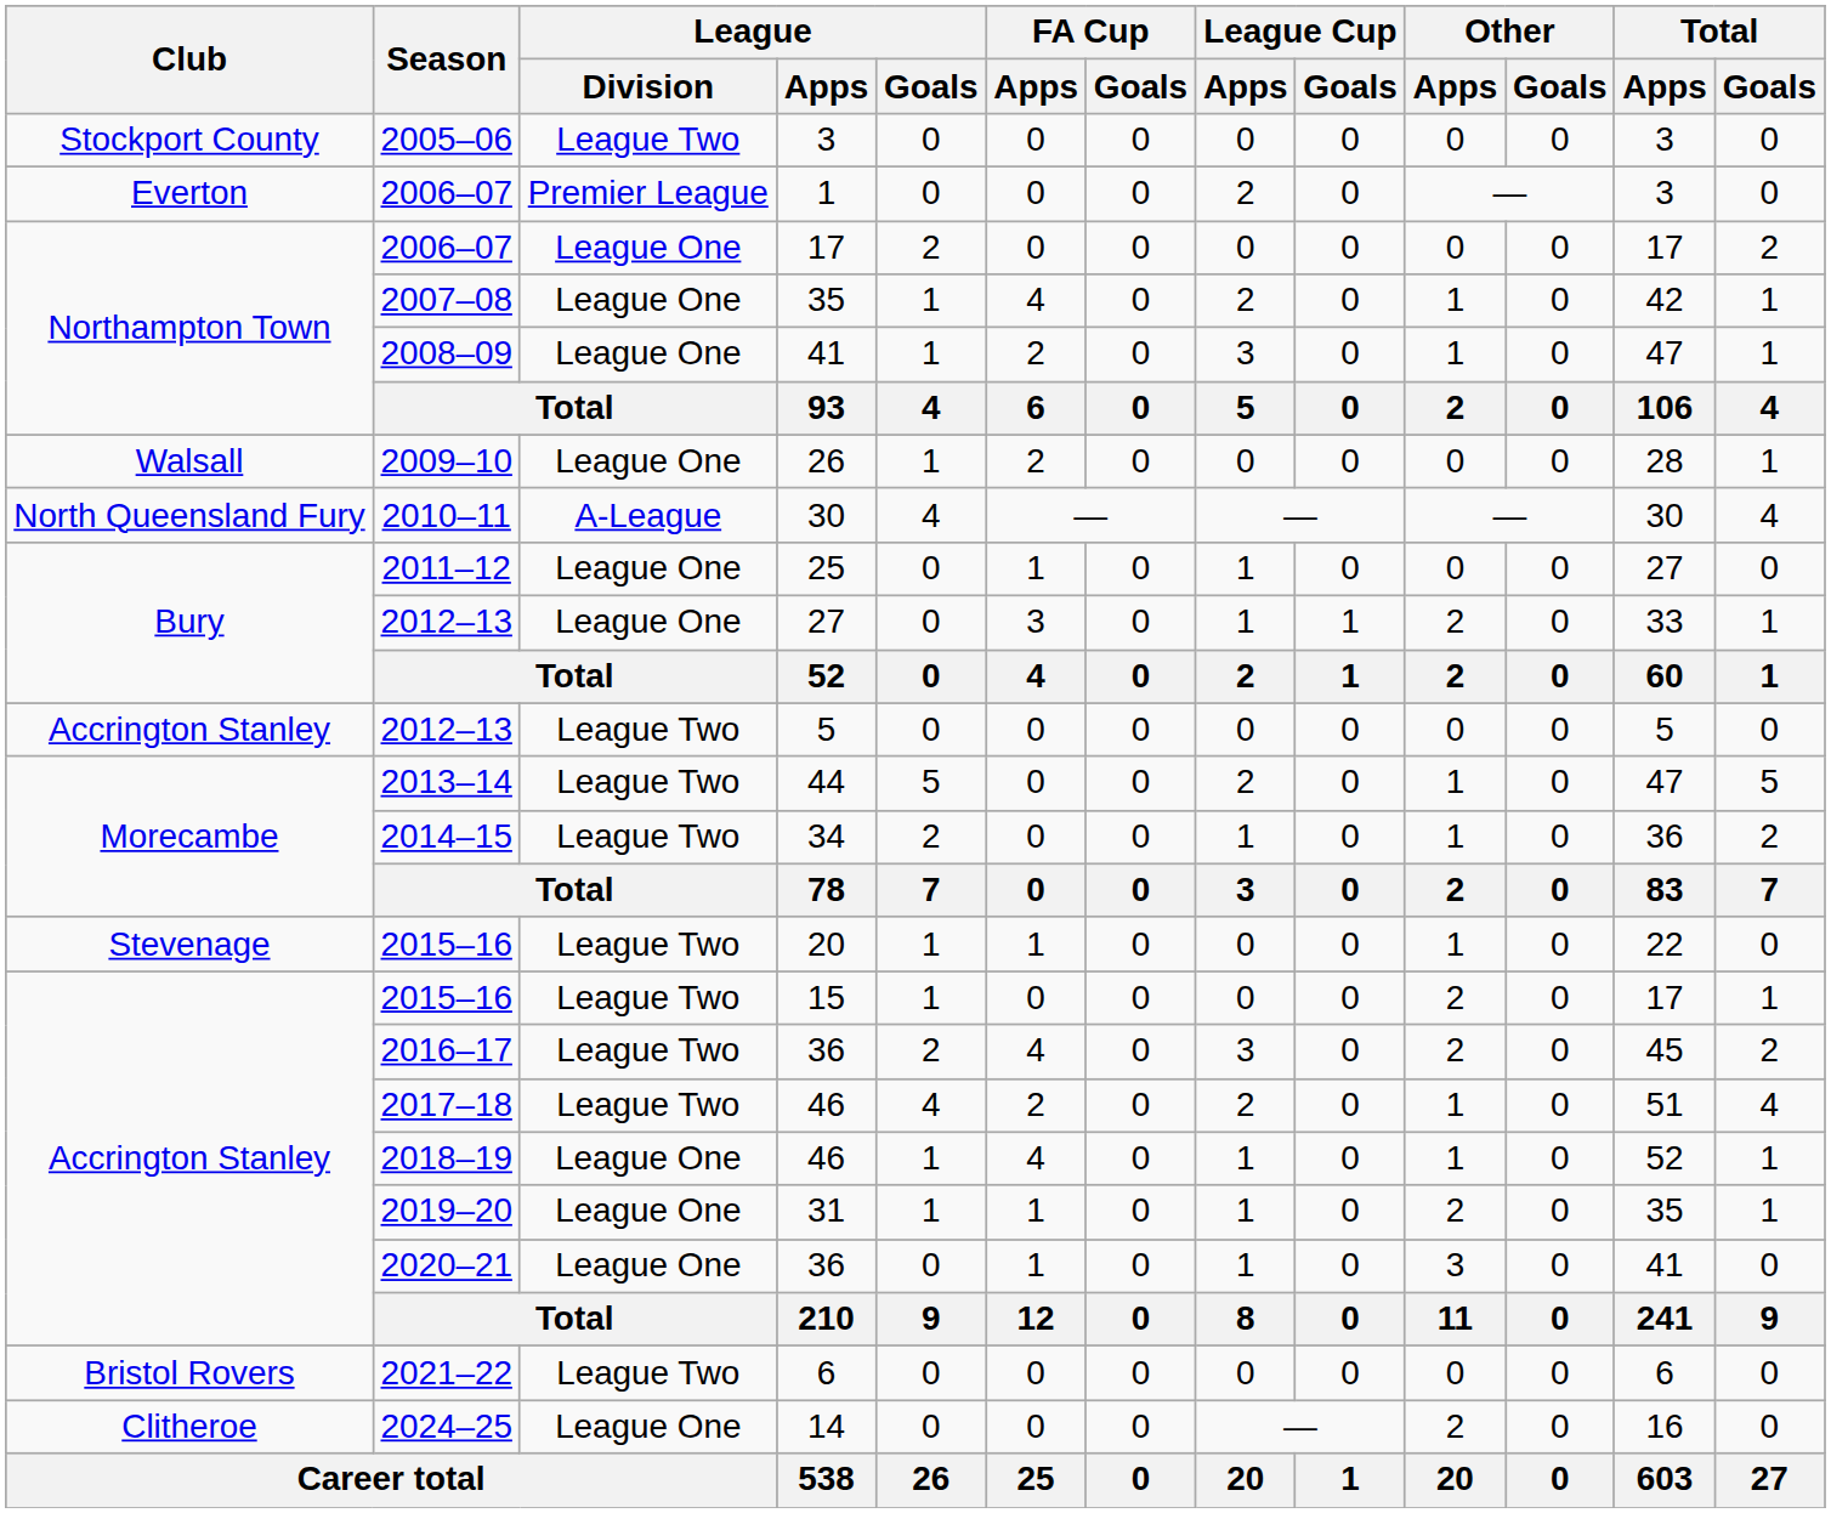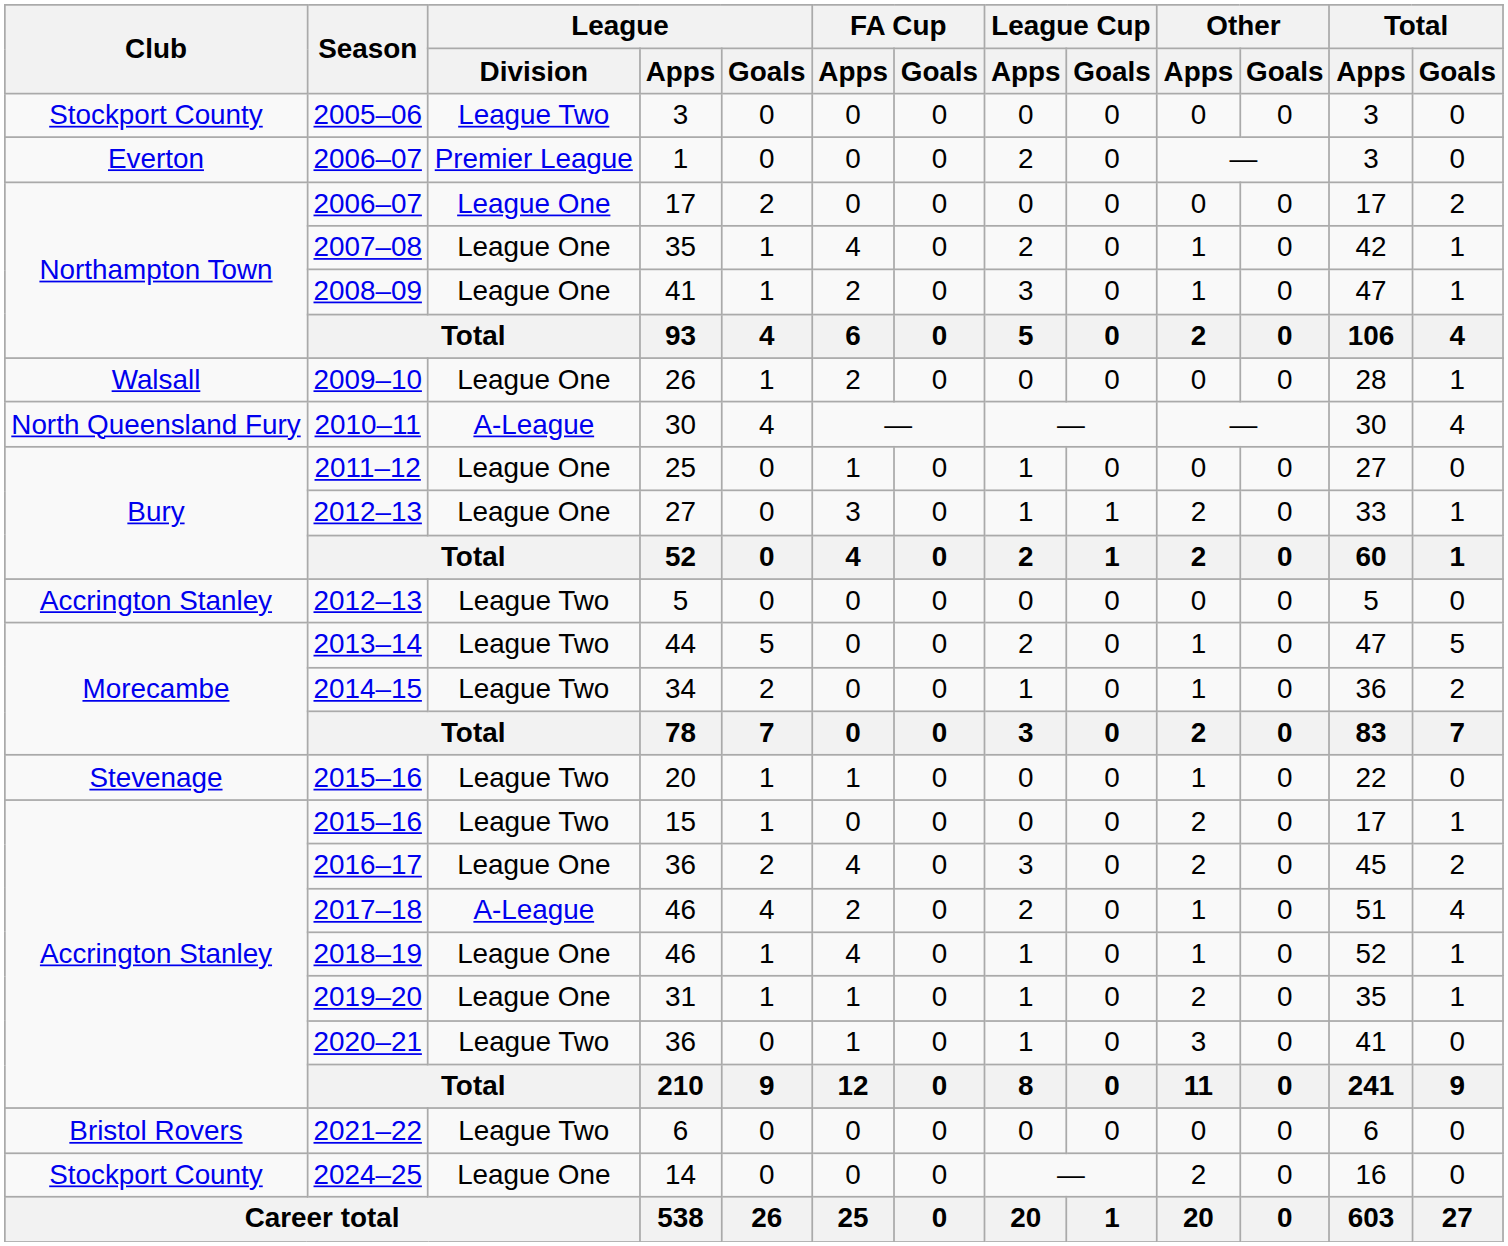 <table class="wikitable" style="text-align:center">
 <tr>
 <th rowspan="2">Club</th>
 <th rowspan="2">Season</th>
 <th colspan="3">League</th>
 <th colspan="2">FA Cup</th>
 <th colspan="2">League Cup</th>
 <th colspan="2">Other</th>
 <th colspan="2">Total</th>
 </tr>
 <tr>
 <th>Division</th>
 <th>Apps</th>
 <th>Goals</th>
 <th>Apps</th>
 <th>Goals</th>
 <th>Apps</th>
 <th>Goals</th>
 <th>Apps</th>
 <th>Goals</th>
 <th>Apps</th>
 <th>Goals</th>
 </tr>
 <tr>
 <td><a href='#'>Stockport County</a></td>
 <td><a href='#'>2005–06</a></td>
 <td><a href='#'>League Two</a></td>
 <td>3</td>
 <td>0</td>
 <td>0</td>
 <td>0</td>
 <td>0</td>
 <td>0</td>
 <td>0</td>
 <td>0</td>
 <td>3</td>
 <td>0</td>
 </tr>
 <tr>
 <td><a href='#'>Everton</a></td>
 <td><a href='#'>2006–07</a></td>
 <td><a href='#'>Premier League</a></td>
 <td>1</td>
 <td>0</td>
 <td>0</td>
 <td>0</td>
 <td>2</td>
 <td>0</td>
 <td colspan=2>—</td>
 <td>3</td>
 <td>0</td>
 </tr>
 <tr>
 <td rowspan="4"><a href='#'>Northampton Town</a></td>
 <td><a href='#'>2006–07</a></td>
 <td><a href='#'>League One</a></td>
 <td>17</td>
 <td>2</td>
 <td>0</td>
 <td>0</td>
 <td>0</td>
 <td>0</td>
 <td>0</td>
 <td>0</td>
 <td>17</td>
 <td>2</td>
 </tr>
 <tr>
 <td><a href='#'>2007–08</a></td>
 <td>League One</td>
 <td>35</td>
 <td>1</td>
 <td>4</td>
 <td>0</td>
 <td>2</td>
 <td>0</td>
 <td>1</td>
 <td>0</td>
 <td>42</td>
 <td>1</td>
 </tr>
 <tr>
 <td><a href='#'>2008–09</a></td>
 <td>League One</td>
 <td>41</td>
 <td>1</td>
 <td>2</td>
 <td>0</td>
 <td>3</td>
 <td>0</td>
 <td>1</td>
 <td>0</td>
 <td>47</td>
 <td>1</td>
 </tr>
 <tr>
 <th colspan="2">Total</th>
 <th>93</th>
 <th>4</th>
 <th>6</th>
 <th>0</th>
 <th>5</th>
 <th>0</th>
 <th>2</th>
 <th>0</th>
 <th>106</th>
 <th>4</th>
 </tr>
 <tr>
 <td><a href='#'>Walsall</a></td>
 <td><a href='#'>2009–10</a></td>
 <td>League One</td>
 <td>26</td>
 <td>1</td>
 <td>2</td>
 <td>0</td>
 <td>0</td>
 <td>0</td>
 <td>0</td>
 <td>0</td>
 <td>28</td>
 <td>1</td>
 </tr>
 <tr>
 <td><a href='#'>North Queensland Fury</a></td>
 <td><a href='#'>2010–11</a></td>
 <td><a href='#'>A-League</a></td>
 <td>30</td>
 <td>4</td>
 <td colspan=2>—</td>
 <td colspan=2>—</td>
 <td colspan=2>—</td>
 <td>30</td>
 <td>4</td>
 </tr>
 <tr>
 <td rowspan="3"><a href='#'>Bury</a></td>
 <td><a href='#'>2011–12</a></td>
 <td>League One</td>
 <td>25</td>
 <td>0</td>
 <td>1</td>
 <td>0</td>
 <td>1</td>
 <td>0</td>
 <td>0</td>
 <td>0</td>
 <td>27</td>
 <td>0</td>
 </tr>
 <tr>
 <td><a href='#'>2012–13</a></td>
 <td>League One</td>
 <td>27</td>
 <td>0</td>
 <td>3</td>
 <td>0</td>
 <td>1</td>
 <td>1</td>
 <td>2</td>
 <td>0</td>
 <td>33</td>
 <td>1</td>
 </tr>
 <tr>
 <th colspan="2">Total</th>
 <th>52</th>
 <th>0</th>
 <th>4</th>
 <th>0</th>
 <th>2</th>
 <th>1</th>
 <th>2</th>
 <th>0</th>
 <th>60</th>
 <th>1</th>
 </tr>
 <tr>
 <td><a href='#'>Accrington Stanley</a></td>
 <td><a href='#'>2012–13</a></td>
 <td>League Two</td>
 <td>5</td>
 <td>0</td>
 <td>0</td>
 <td>0</td>
 <td>0</td>
 <td>0</td>
 <td>0</td>
 <td>0</td>
 <td>5</td>
 <td>0</td>
 </tr>
 <tr>
 <td rowspan="3"><a href='#'>Morecambe</a></td>
 <td><a href='#'>2013–14</a></td>
 <td>League Two</td>
 <td>44</td>
 <td>5</td>
 <td>0</td>
 <td>0</td>
 <td>2</td>
 <td>0</td>
 <td>1</td>
 <td>0</td>
 <td>47</td>
 <td>5</td>
 </tr>
 <tr>
 <td><a href='#'>2014–15</a></td>
 <td>League Two</td>
 <td>34</td>
 <td>2</td>
 <td>0</td>
 <td>0</td>
 <td>1</td>
 <td>0</td>
 <td>1</td>
 <td>0</td>
 <td>36</td>
 <td>2</td>
 </tr>
 <tr>
 <th colspan="2">Total</th>
 <th>78</th>
 <th>7</th>
 <th>0</th>
 <th>0</th>
 <th>3</th>
 <th>0</th>
 <th>2</th>
 <th>0</th>
 <th>83</th>
 <th>7</th>
 </tr>
 <tr>
 <td><a href='#'>Stevenage</a></td>
 <td><a href='#'>2015–16</a></td>
 <td>League Two</td>
 <td>20</td>
 <td>1</td>
 <td>1</td>
 <td>0</td>
 <td>0</td>
 <td>0</td>
 <td>1</td>
 <td>0</td>
 <td>22</td>
 <td>0</td>
 </tr>
 <tr>
 <td rowspan="7"><a href='#'>Accrington Stanley</a></td>
 <td><a href='#'>2015–16</a></td>
 <td>League Two</td>
 <td>15</td>
 <td>1</td>
 <td>0</td>
 <td>0</td>
 <td>0</td>
 <td>0</td>
 <td>2</td>
 <td>0</td>
 <td>17</td>
 <td>1</td>
 </tr>
 <tr>
 <td><a href='#'>2016–17</a></td>
-<td>League Two</td>
+<td>League One</td>
 <td>36</td>
 <td>2</td>
 <td>4</td>
 <td>0</td>
 <td>3</td>
 <td>0</td>
 <td>2</td>
 <td>0</td>
 <td>45</td>
 <td>2</td>
 </tr>
 <tr>
 <td><a href='#'>2017–18</a></td>
-<td>League Two</td>
+<td><a href='#'>A-League</a></td>
 <td>46</td>
 <td>4</td>
 <td>2</td>
 <td>0</td>
 <td>2</td>
 <td>0</td>
 <td>1</td>
 <td>0</td>
 <td>51</td>
 <td>4</td>
 </tr>
 <tr>
 <td><a href='#'>2018–19</a></td>
 <td>League One</td>
 <td>46</td>
 <td>1</td>
 <td>4</td>
 <td>0</td>
 <td>1</td>
 <td>0</td>
 <td>1</td>
 <td>0</td>
 <td>52</td>
 <td>1</td>
 </tr>
 <tr>
 <td><a href='#'>2019–20</a></td>
 <td>League One</td>
 <td>31</td>
 <td>1</td>
 <td>1</td>
 <td>0</td>
 <td>1</td>
 <td>0</td>
 <td>2</td>
 <td>0</td>
 <td>35</td>
 <td>1</td>
 </tr>
 <tr>
 <td><a href='#'>2020–21</a></td>
-<td>League One</td>
+<td>League Two</td>
 <td>36</td>
 <td>0</td>
 <td>1</td>
 <td>0</td>
 <td>1</td>
 <td>0</td>
 <td>3</td>
 <td>0</td>
 <td>41</td>
 <td>0</td>
 </tr>
 <tr>
 <th colspan="2">Total</th>
 <th>210</th>
 <th>9</th>
 <th>12</th>
 <th>0</th>
 <th>8</th>
 <th>0</th>
 <th>11</th>
 <th>0</th>
 <th>241</th>
 <th>9</th>
 </tr>
 <tr>
 <td><a href='#'>Bristol Rovers</a></td>
 <td><a href='#'>2021–22</a></td>
 <td>League Two</td>
 <td>6</td>
 <td>0</td>
 <td>0</td>
 <td>0</td>
 <td>0</td>
 <td>0</td>
 <td>0</td>
 <td>0</td>
 <td>6</td>
 <td>0</td>
 </tr>
 <tr>
-<td><a href='#'>Clitheroe</a></td>
+<td><a href='#'>Stockport County</a></td>
 <td><a href='#'>2024–25</a></td>
 <td>League One</td>
 <td>14</td>
 <td>0</td>
 <td>0</td>
 <td>0</td>
 <td colspan="2">—</td>
 <td>2</td>
 <td>0</td>
 <td>16</td>
 <td>0</td>
 </tr>
 <tr>
 <th colspan="3">Career total</th>
 <th>538</th>
 <th>26</th>
 <th>25</th>
 <th>0</th>
 <th>20</th>
 <th>1</th>
 <th>20</th>
 <th>0</th>
 <th>603</th>
 <th>27</th>
 </tr>
 </table>
